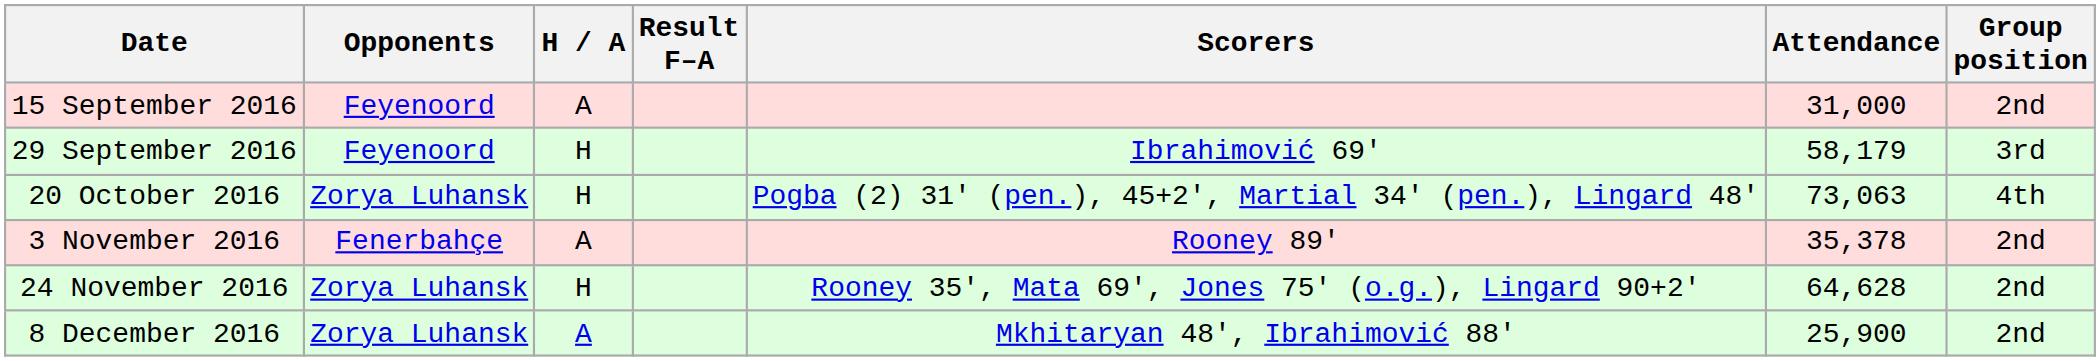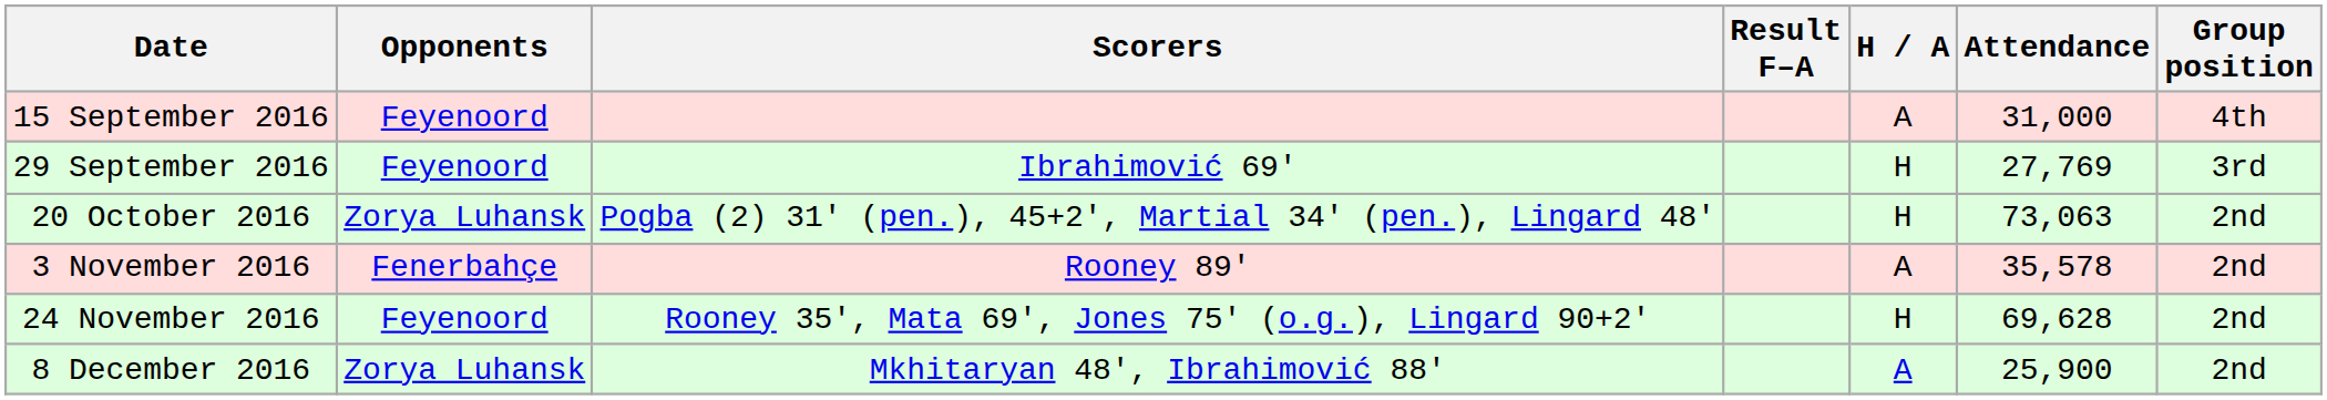 <table class="wikitable" style="text-align:center">
 <tr>
 <th>Date</th>
 <th>Opponents</th>
+<th>Scorers</th>
+<th>Result<br>F–A</th>
 <th>H / A</th>
-<th>Result<br>F–A</th>
-<th>Scorers</th>
 <th>Attendance</th>
 <th>Group<br>position</th>
 </tr>
 <tr bgcolor=#ffdddd>
 <td>15 September 2016</td>
 <td><a href='#'>Feyenoord</a></td>
-<td>A</td>
 <td></td>
 <td></td>
+<td>A</td>
 <td>31,000</td>
-<td>2nd</td>
+<td>4th</td>
 </tr>
 <tr bgcolor="#ddffdd">
 <td>29 September 2016</td>
 <td><a href='#'>Feyenoord</a></td>
+<td><a href='#'>Ibrahimović</a> 69'</td>
+<td></td>
 <td>H</td>
-<td></td>
-<td><a href='#'>Ibrahimović</a> 69'</td>
-<td>58,179</td>
+<td>27,769</td>
 <td>3rd</td>
 </tr>
 <tr bgcolor="#ddffdd">
 <td>20 October 2016</td>
 <td><a href='#'>Zorya Luhansk</a></td>
+<td><a href='#'>Pogba</a> (2) 31' (<a href='#'>pen.</a>), 45+2', <a href='#'>Martial</a> 34' (<a href='#'>pen.</a>), <a href='#'>Lingard</a> 48'</td>
+<td></td>
 <td>H</td>
-<td></td>
-<td><a href='#'>Pogba</a> (2) 31' (<a href='#'>pen.</a>), 45+2', <a href='#'>Martial</a> 34' (<a href='#'>pen.</a>), <a href='#'>Lingard</a> 48'</td>
 <td>73,063</td>
-<td>4th</td>
+<td>2nd</td>
 </tr>
 <tr bgcolor="#ffdddd">
 <td>3 November 2016</td>
 <td><a href='#'>Fenerbahçe</a></td>
+<td><a href='#'>Rooney</a> 89'</td>
+<td></td>
 <td>A</td>
-<td></td>
-<td><a href='#'>Rooney</a> 89'</td>
-<td>35,378</td>
+<td>35,578</td>
 <td>2nd</td>
 </tr>
 <tr bgcolor="#ddffdd">
 <td>24 November 2016</td>
-<td><a href='#'>Zorya Luhansk</a></td>
+<td><a href='#'>Feyenoord</a></td>
+<td><a href='#'>Rooney</a> 35', <a href='#'>Mata</a> 69', <a href='#'>Jones</a> 75' (<a href='#'>o.g.</a>), <a href='#'>Lingard</a> 90+2'</td>
+<td></td>
 <td>H</td>
-<td></td>
-<td><a href='#'>Rooney</a> 35', <a href='#'>Mata</a> 69', <a href='#'>Jones</a> 75' (<a href='#'>o.g.</a>), <a href='#'>Lingard</a> 90+2'</td>
-<td>64,628</td>
+<td>69,628</td>
 <td>2nd</td>
 </tr>
 <tr bgcolor="#ddffdd">
 <td>8 December 2016</td>
 <td><a href='#'>Zorya Luhansk</a></td>
+<td><a href='#'>Mkhitaryan</a> 48', <a href='#'>Ibrahimović</a> 88'</td>
+<td></td>
 <td><a href='#'>A</a></td>
-<td></td>
-<td><a href='#'>Mkhitaryan</a> 48', <a href='#'>Ibrahimović</a> 88'</td>
 <td>25,900</td>
 <td>2nd</td>
 </tr>
 </table>
